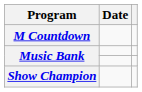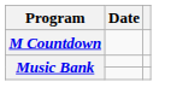 <table class="wikitable plainrowheaders sortable" style="text-align:center">
 <tr>
 <th scope="col">Program</th>
 <th scope="col">Date</th>
 <th scope="col" class="unsortable"></th>
 </tr>
 <tr>
 <th scope="row" rowspan="1"><em><a href='#'>M Countdown</a></em></th>
 <td></td>
 <td></td>
 </tr>
 <tr>
 <th scope="row" rowspan="2"><em><a href='#'>Music Bank</a></em></th>
 <td></td>
 <td></td>
 </tr>
 <tr>
 <td></td>
 <td></td>
 </tr>
-<tr>
-<th scope="row"><em><a href='#'>Show Champion</a></em></th>
-<td></td>
-<td></td>
-</tr>
 </table>
